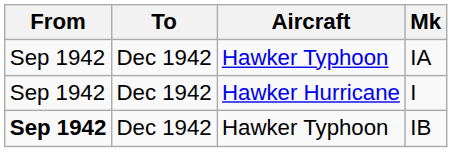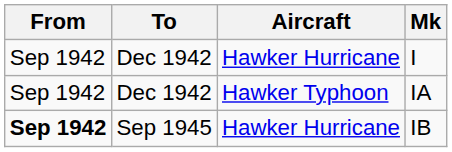 <table class="wikitable">
 <tr>
 <th>From</th>
 <th>To</th>
 <th>Aircraft</th>
 <th>Mk</th>
 </tr>
 <tr>
 <td>Sep 1942</td>
 <td>Dec 1942</td>
+<td><a href='#'>Hawker Hurricane</a></td>
+<td>I</td>
+</tr>
+<tr>
+<td>Sep 1942</td>
+<td>Dec 1942</td>
 <td><a href='#'>Hawker Typhoon</a></td>
 <td>IA</td>
 </tr>
 <tr>
-<td>Sep 1942</td>
-<td>Dec 1942</td>
+<td><strong>Sep 1942</strong></td>
+<td>Sep 1945</td>
 <td><a href='#'>Hawker Hurricane</a></td>
-<td>I</td>
-</tr>
-<tr>
-<td><strong>Sep 1942</strong></td>
-<td>Dec 1942</td>
-<td>Hawker Typhoon</td>
 <td>IB</td>
 </tr>
 </table>
